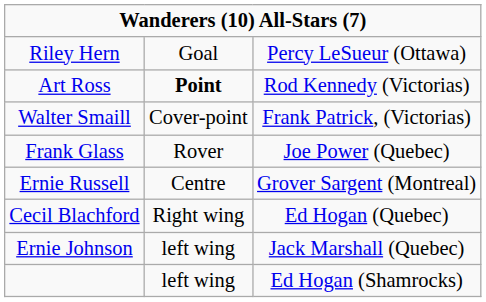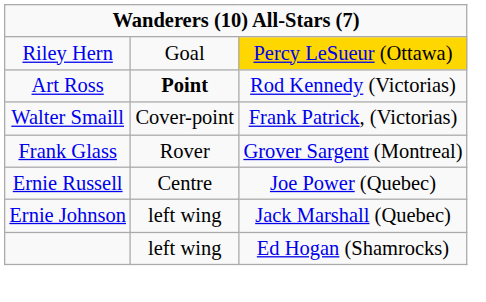 <table class="wikitable" style="text-align:center;">
 <tr>
 <td colspan="3" align="center"><strong>Wanderers (10)  All-Stars (7)</strong></td>
 </tr>
 <tr>
 <td><a href='#'>Riley Hern</a></td>
 <td>Goal</td>
-<td><a href='#'>Percy LeSueur</a> (Ottawa)</td>
+<td style="background: gold;"><a href='#'>Percy LeSueur</a> (Ottawa)</td>
 </tr>
 <tr>
 <td><a href='#'>Art Ross</a></td>
 <td><strong>Point</strong></td>
 <td><a href='#'>Rod Kennedy</a> (Victorias)</td>
 </tr>
 <tr>
 <td><a href='#'>Walter Smaill</a></td>
 <td>Cover-point</td>
 <td><a href='#'>Frank Patrick</a>, (Victorias)</td>
 </tr>
 <tr>
 <td><a href='#'>Frank Glass</a></td>
 <td>Rover</td>
-<td><a href='#'>Joe Power</a> (Quebec)</td>
+<td><a href='#'>Grover Sargent</a> (Montreal)</td>
 </tr>
 <tr>
 <td><a href='#'>Ernie Russell</a></td>
 <td>Centre</td>
-<td><a href='#'>Grover Sargent</a> (Montreal)</td>
-</tr>
-<tr>
-<td><a href='#'>Cecil Blachford</a></td>
-<td>Right wing</td>
-<td><a href='#'>Ed Hogan</a> (Quebec)</td>
+<td><a href='#'>Joe Power</a> (Quebec)</td>
 </tr>
 <tr>
 <td><a href='#'>Ernie Johnson</a></td>
 <td>left wing</td>
 <td><a href='#'>Jack Marshall</a> (Quebec)</td>
 </tr>
 <tr>
 <td></td>
 <td>left wing</td>
 <td><a href='#'>Ed Hogan</a> (Shamrocks)</td>
 </tr>
 </table>
